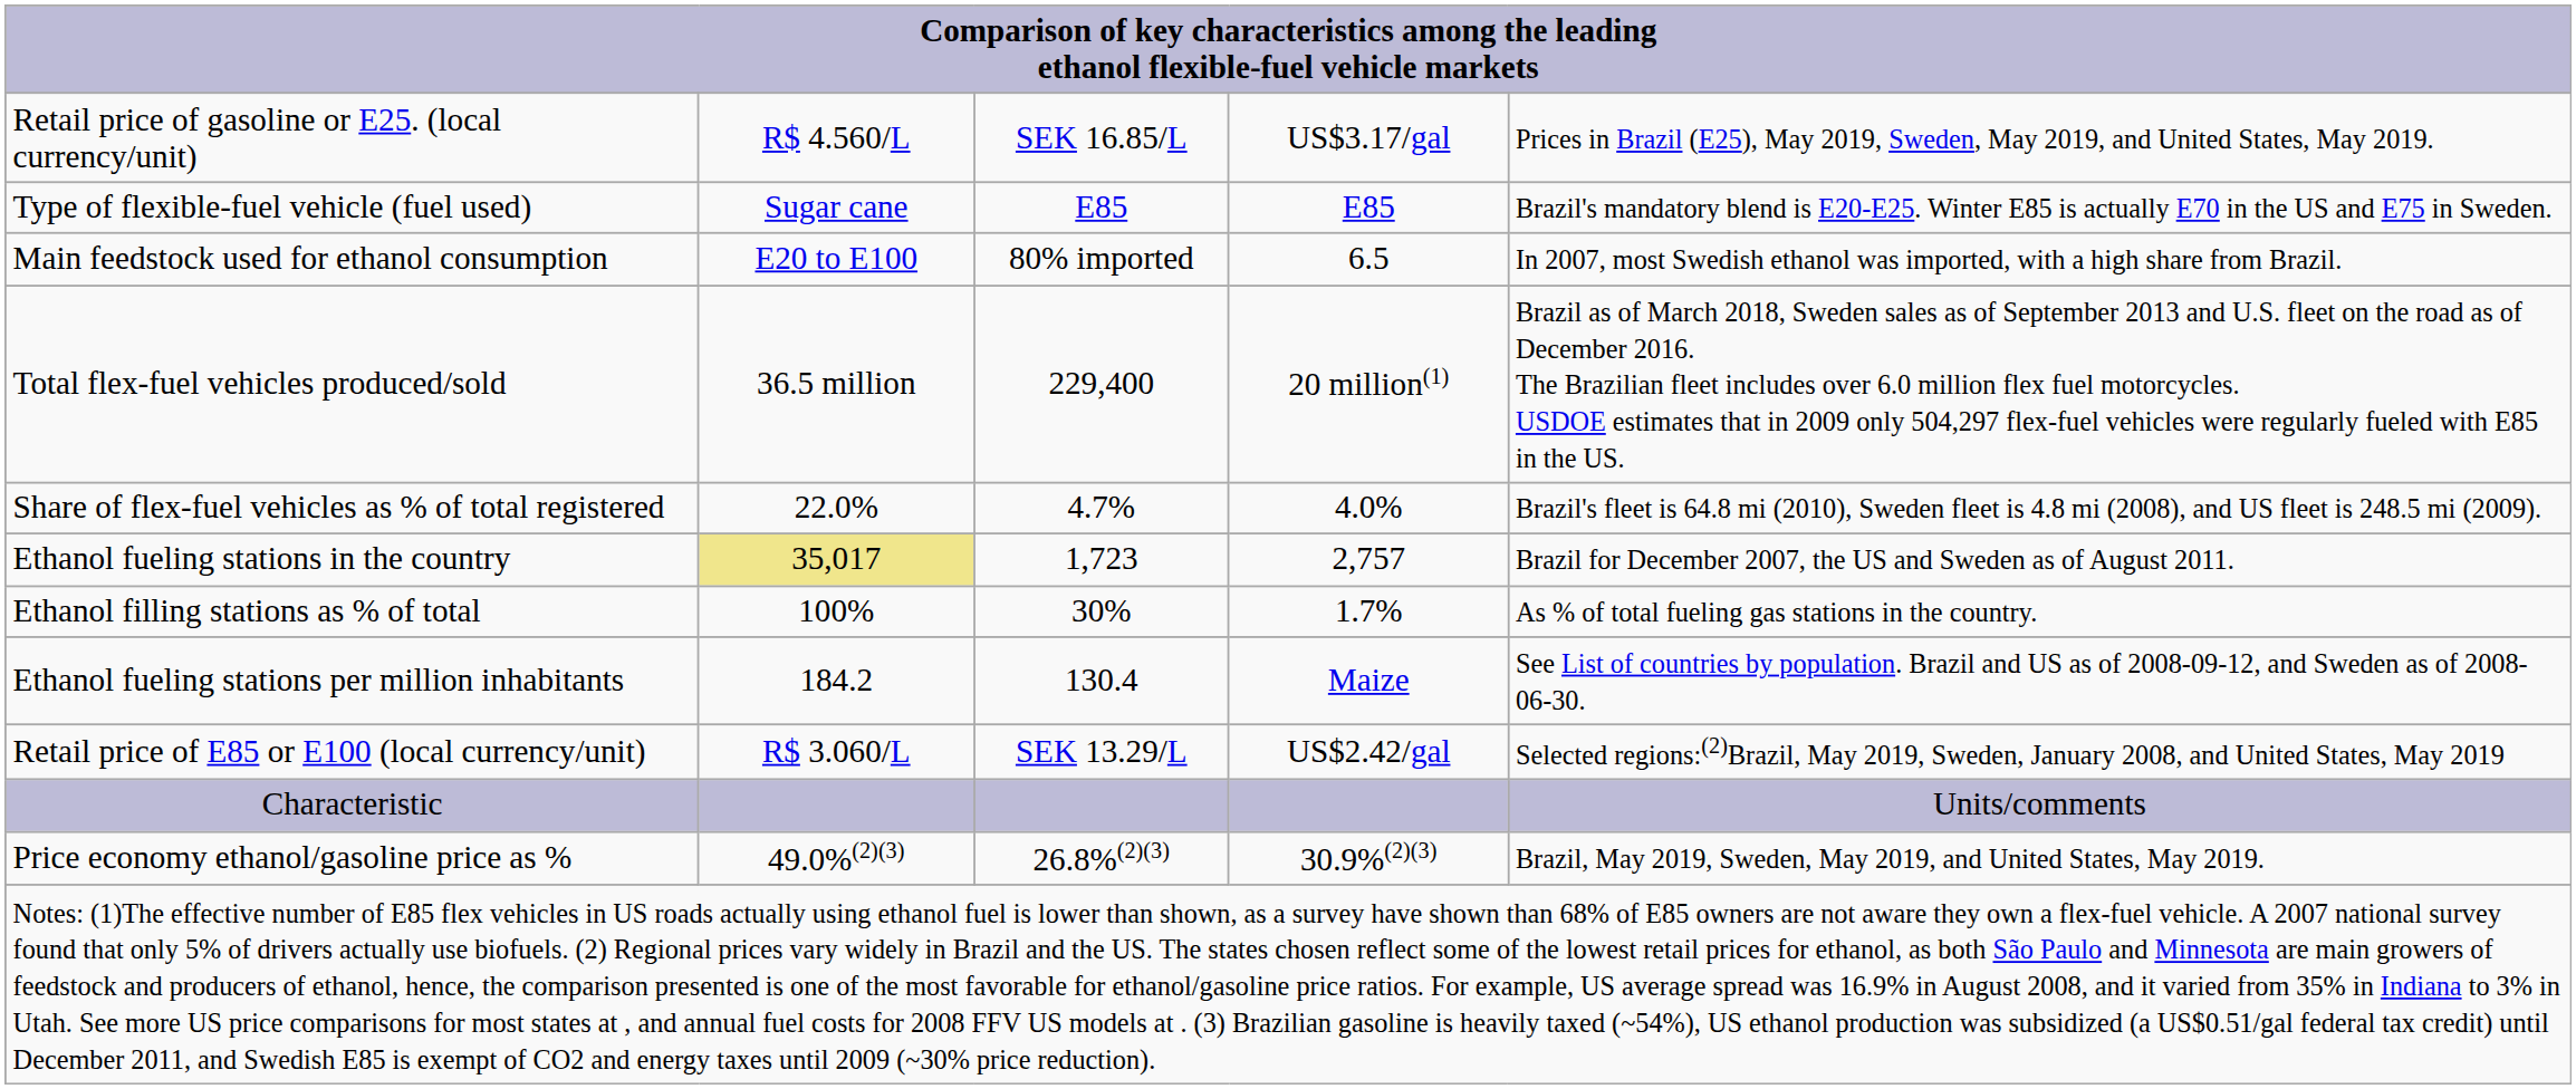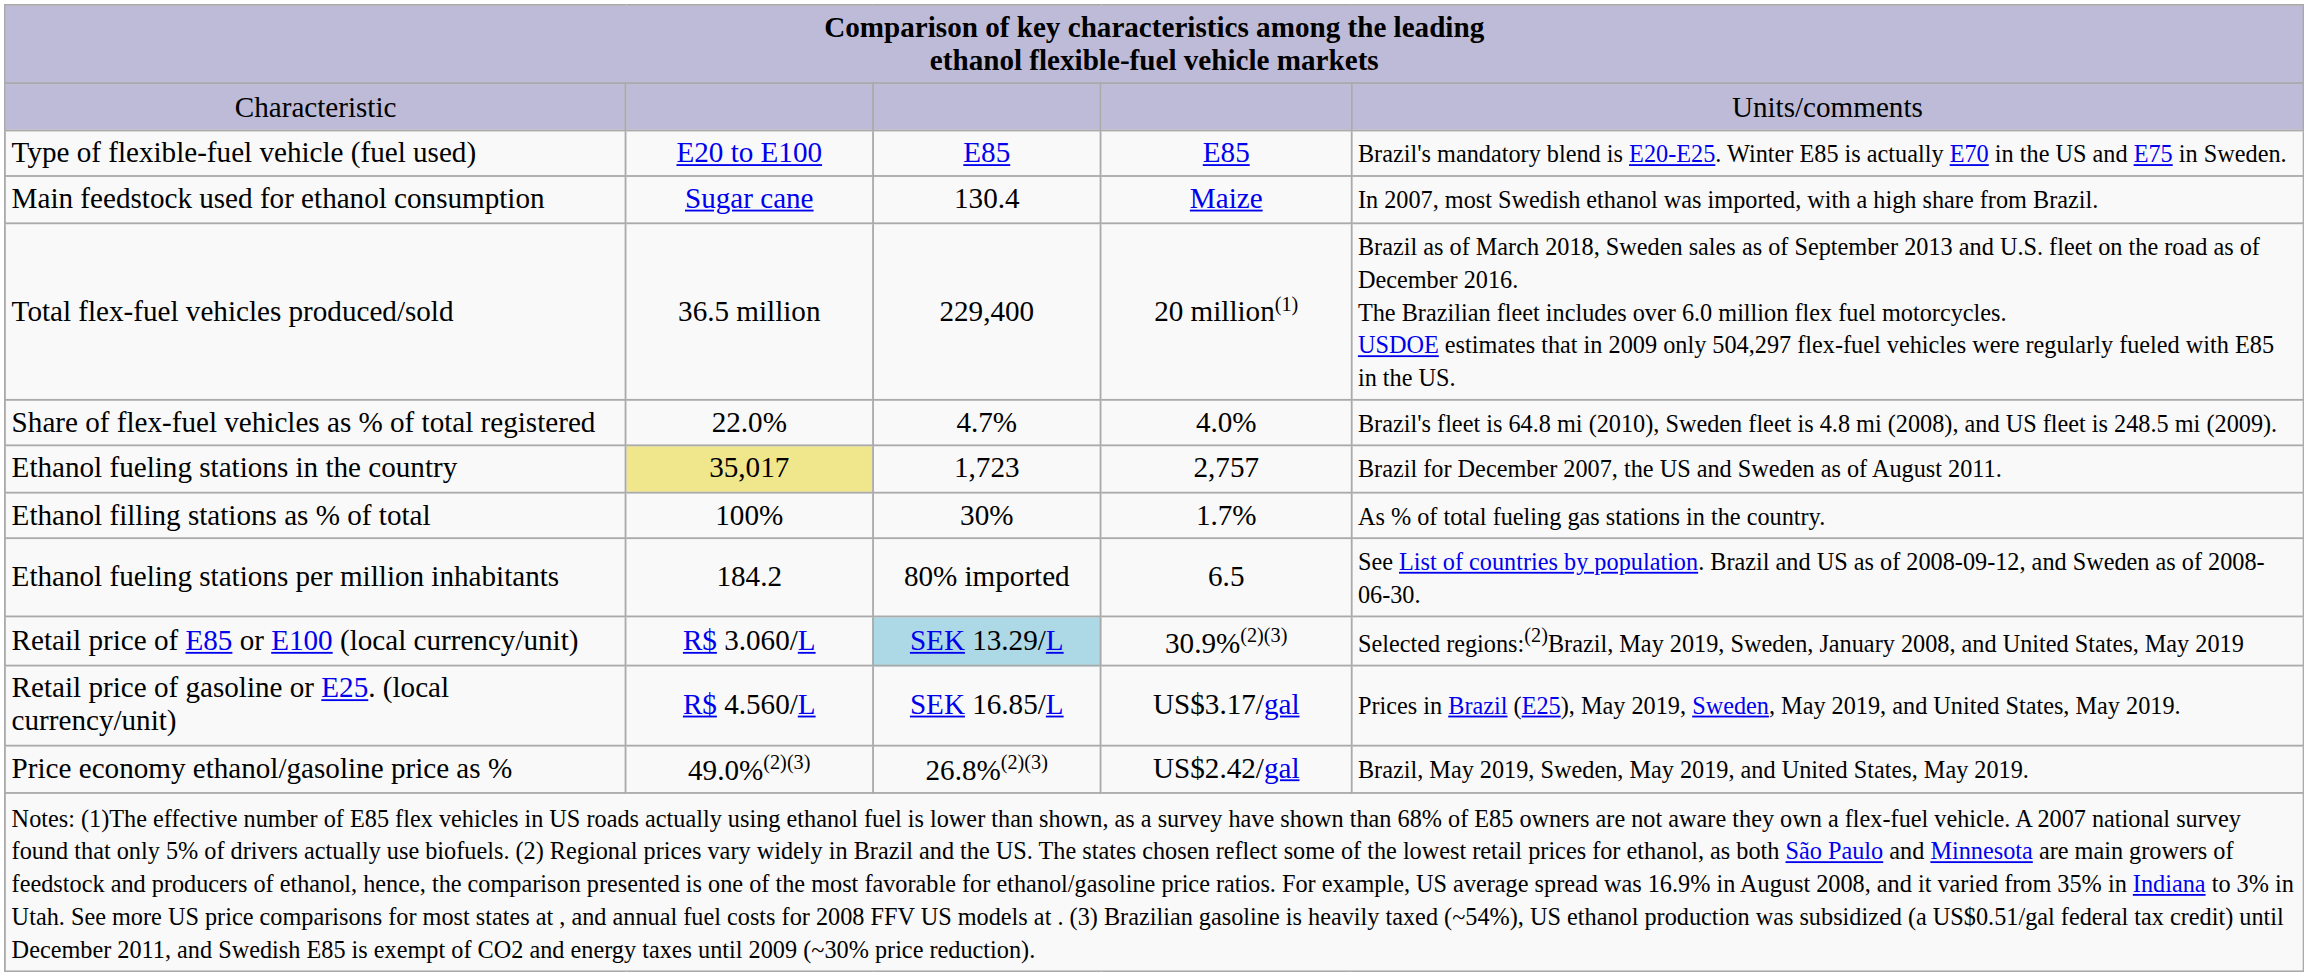 <table class="wikitable" style="margin: 1em auto 1em auto">
 <tr>
 <th colspan="5"  style="text-align:center; background:#bdbbd7;">Comparison of key characteristics among the leading <br> ethanol flexible-fuel vehicle markets</th>
 </tr>
-<tr>
-<td>Retail price of gasoline or <a href='#'>E25</a>. (local currency/unit)</td>
-<td style="text-align:center;"><a href='#'>R$</a> 4.560/<a href='#'>L</a></td>
-<td style="text-align:center;"><a href='#'>SEK</a> 16.85/<a href='#'>L</a></td>
-<td style="text-align:center;">US$3.17/<a href='#'>gal</a></td>
-<td><small>Prices in <a href='#'>Brazil</a> (<a href='#'>E25</a>), May 2019, <a href='#'>Sweden</a>, May 2019, and United States, May 2019.</small></td>
+<tr align=center>
+<td style="background:#bdbbd7;">Characteristic</td>
+<td style="background:#bdbbd7;"></td>
+<td style="background:#bdbbd7;"></td>
+<td style="background:#bdbbd7;"></td>
+<td style="background:#bdbbd7;">Units/comments</td>
 </tr>
 <tr>
 <td>Type of flexible-fuel vehicle (fuel used)</td>
-<td style="text-align:center;"><a href='#'>Sugar cane</a></td>
+<td style="text-align:center;"><a href='#'>E20 to E100</a></td>
 <td style="text-align:center;"><a href='#'>E85</a></td>
 <td style="text-align:center;"><a href='#'>E85</a></td>
 <td><small>Brazil's mandatory blend is <a href='#'>E20-E25</a>. Winter E85 is actually <a href='#'>E70</a> in the US and <a href='#'>E75</a> in Sweden.</small></td>
 </tr>
 <tr>
 <td>Main feedstock used for ethanol consumption</td>
-<td style="text-align:center;"><a href='#'>E20 to E100</a></td>
-<td style="text-align:center;">80% imported</td>
-<td style="text-align:center;">6.5</td>
+<td style="text-align:center;"><a href='#'>Sugar cane</a></td>
+<td style="text-align:center;">130.4</td>
+<td style="text-align:center;"><a href='#'>Maize</a></td>
 <td><small>In 2007, most Swedish ethanol was imported, with a high share from Brazil.</small></td>
 </tr>
 <tr>
 <td>Total flex-fuel vehicles produced/sold</td>
 <td style="text-align:center;">36.5 million</td>
 <td style="text-align:center;">229,400</td>
 <td style="text-align:center;">20 million<small><sup>(1)</sup></small></td>
 <td><small>Brazil as of March 2018, Sweden sales as of September 2013 and U.S. fleet on the road as of December 2016.<br> The Brazilian fleet includes over 6.0 million flex fuel motorcycles. <br> <a href='#'>USDOE</a> estimates that in 2009 only 504,297 flex-fuel vehicles were regularly fueled with E85 in the US.</small></td>
 </tr>
 <tr>
 <td>Share of flex-fuel vehicles as % of total registered</td>
 <td style="text-align:center;">22.0%</td>
 <td style="text-align:center;">4.7%</td>
 <td style="text-align:center;">4.0%</td>
 <td><small> Brazil's fleet is 64.8 mi (2010), Sweden fleet is 4.8 mi (2008), and US fleet is 248.5 mi (2009).</small></td>
 </tr>
 <tr>
 <td>Ethanol fueling stations in the country</td>
 <td style="background: khaki; text-align:center;">35,017</td>
 <td style="text-align:center;">1,723</td>
 <td style="text-align:center;">2,757</td>
 <td><small>Brazil for December 2007, the US and Sweden as of August 2011.</small></td>
 </tr>
 <tr>
 <td>Ethanol filling stations as % of total</td>
 <td style="text-align:center;">100%</td>
 <td style="text-align:center;">30%</td>
 <td style="text-align:center;">1.7%</td>
 <td><small>As % of total fueling gas stations in the country.</small></td>
 </tr>
 <tr>
 <td>Ethanol fueling stations per million inhabitants</td>
 <td style="text-align:center;">184.2</td>
-<td style="text-align:center;">130.4</td>
-<td style="text-align:center;"><a href='#'>Maize</a></td>
+<td style="text-align:center;">80% imported</td>
+<td style="text-align:center;">6.5</td>
 <td><small>See <a href='#'>List of countries by population</a>. Brazil and US as of 2008-09-12, and Sweden as of 2008-06-30.</small></td>
 </tr>
 <tr>
 <td>Retail price of <a href='#'>E85</a> or <a href='#'>E100</a> (local currency/unit)</td>
 <td style="text-align:center;"><a href='#'>R$</a> 3.060/<a href='#'>L</a></td>
-<td style="text-align:center;"><a href='#'>SEK</a> 13.29/<a href='#'>L</a></td>
-<td style="text-align:center;">US$2.42/<a href='#'>gal</a></td>
+<td style="background: lightblue; text-align:center;"><a href='#'>SEK</a> 13.29/<a href='#'>L</a></td>
+<td style="text-align:center;">30.9%<small><sup>(2)</sup></small><small><sup>(3)</sup></small></td>
 <td><small>Selected regions:<sup>(2)</sup>Brazil, May 2019, Sweden, January 2008, and United States, May 2019</small></td>
 </tr>
-<tr align=center>
-<td style="background:#bdbbd7;">Characteristic</td>
-<td style="background:#bdbbd7;"></td>
-<td style="background:#bdbbd7;"></td>
-<td style="background:#bdbbd7;"></td>
-<td style="background:#bdbbd7;">Units/comments</td>
+<tr>
+<td>Retail price of gasoline or <a href='#'>E25</a>. (local currency/unit)</td>
+<td style="text-align:center;"><a href='#'>R$</a> 4.560/<a href='#'>L</a></td>
+<td style="text-align:center;"><a href='#'>SEK</a> 16.85/<a href='#'>L</a></td>
+<td style="text-align:center;">US$3.17/<a href='#'>gal</a></td>
+<td><small>Prices in <a href='#'>Brazil</a> (<a href='#'>E25</a>), May 2019, <a href='#'>Sweden</a>, May 2019, and United States, May 2019.</small></td>
 </tr>
 <tr>
 <td>Price economy ethanol/gasoline price as %</td>
 <td style="text-align:center;">49.0%<small><sup>(2)</sup></small><small><sup>(3)</sup></small></td>
 <td style="text-align:center;">26.8%<small><sup>(2)</sup></small><small><sup>(3)</sup></small></td>
-<td style="text-align:center;">30.9%<small><sup>(2)</sup></small><small><sup>(3)</sup></small></td>
+<td style="text-align:center;">US$2.42/<a href='#'>gal</a></td>
 <td><small>Brazil, May 2019, Sweden, May 2019, and United States, May 2019.</small></td>
 </tr>
 <tr>
 <td colspan="5" style="text-align:left;"><small>Notes: (1)The effective number of E85 flex vehicles in US roads actually using ethanol fuel is lower than shown, as a survey have shown than 68% of E85 owners are not aware they own a flex-fuel vehicle. A 2007 national survey found that only 5% of drivers actually use biofuels. (2) Regional prices vary widely in Brazil and the US. The states chosen reflect some of the lowest retail prices for ethanol, as both <a href='#'>São Paulo</a> and <a href='#'>Minnesota</a> are main growers of feedstock and producers of ethanol, hence, the comparison presented is one of the most favorable for ethanol/gasoline price ratios. For example, US average spread was 16.9% in August 2008, and it varied from 35% in <a href='#'>Indiana</a> to 3% in Utah. See more US price comparisons for most states at , and annual fuel costs for 2008 FFV US models at . (3) Brazilian gasoline is heavily taxed (~54%), US ethanol production was subsidized (a US$0.51/gal federal tax credit) until December 2011, and Swedish E85 is exempt of CO2 and energy taxes until 2009 (~30% price reduction).</small></td>
 </tr>
 </table>
